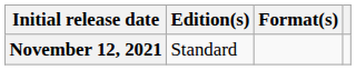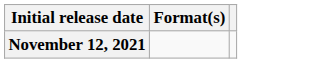 <table class="wikitable plainrowheaders">
 <tr>
 <th scope="col">Initial release date</th>
-<th scope="col">Edition(s)</th>
 <th scope="col">Format(s)</th>
 <th scope="col"></th>
 </tr>
 <tr>
 <th scope="row">November 12, 2021</th>
-<td>Standard</td>
 <td></td>
 <td style="text-align:center;"></td>
 </tr>
 </table>
